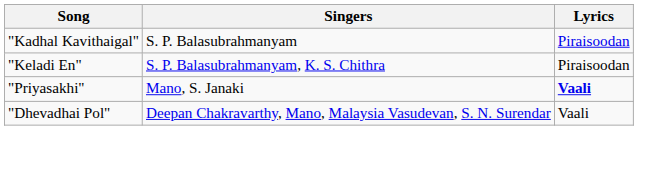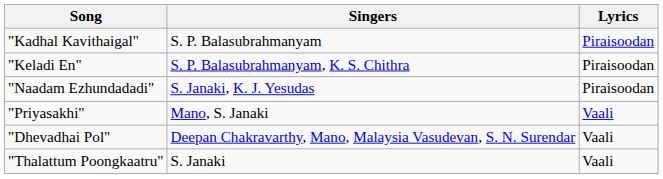 <table class="wikitable">
 <tr>
 <th>Song</th>
 <th>Singers</th>
 <th>Lyrics</th>
 </tr>
 <tr>
 <td>"Kadhal Kavithaigal"</td>
 <td>S. P. Balasubrahmanyam</td>
 <td><a href='#'>Piraisoodan</a></td>
 </tr>
 <tr>
 <td>"Keladi En"</td>
 <td><a href='#'>S. P. Balasubrahmanyam</a>, <a href='#'>K. S. Chithra</a></td>
 <td>Piraisoodan</td>
 </tr>
 <tr>
+<td>"Naadam Ezhundadadi"</td>
+<td><a href='#'>S. Janaki</a>, <a href='#'>K. J. Yesudas</a></td>
+<td>Piraisoodan</td>
+</tr>
+<tr>
 <td>"Priyasakhi"</td>
 <td><a href='#'>Mano</a>, S. Janaki</td>
-<td><strong><a href='#'>Vaali</a></strong></td>
+<td><a href='#'>Vaali</a></td>
 </tr>
 <tr>
 <td>"Dhevadhai Pol"</td>
 <td><a href='#'>Deepan Chakravarthy</a>, <a href='#'>Mano</a>, <a href='#'>Malaysia Vasudevan</a>, <a href='#'>S. N. Surendar</a></td>
 <td>Vaali</td>
 </tr>
+<tr>
+<td>"Thalattum Poongkaatru"</td>
+<td>S. Janaki</td>
+<td>Vaali</td>
+</tr>
 </table>
